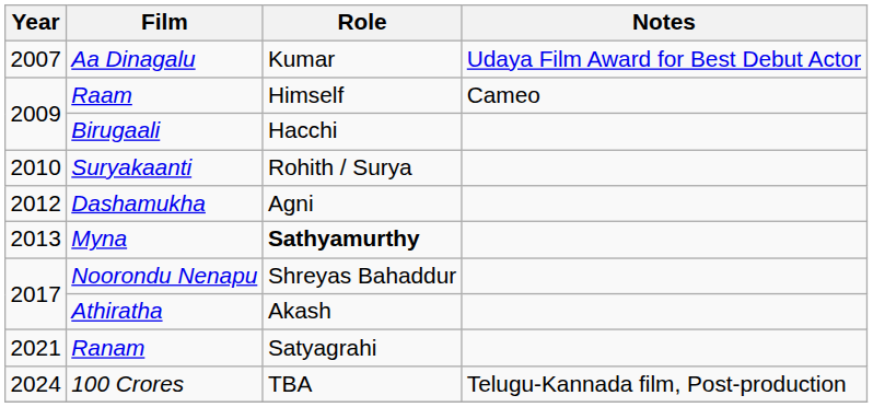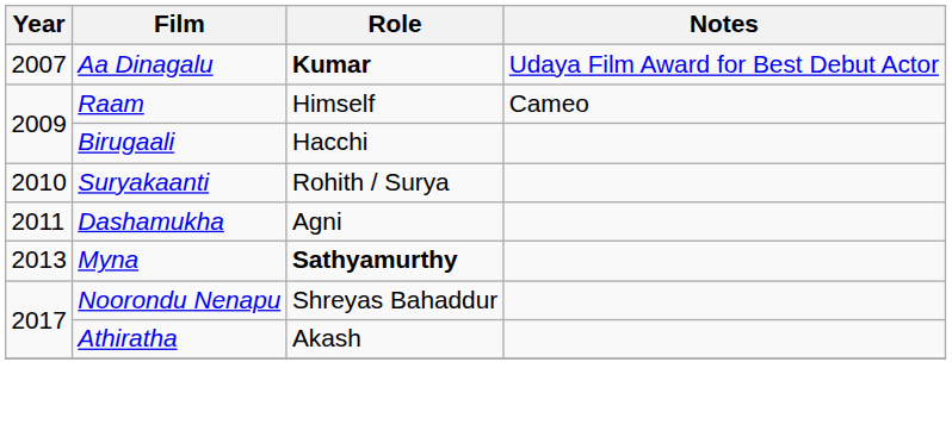 <table class="wikitable sortable">
 <tr>
 <th>Year</th>
 <th>Film</th>
 <th>Role</th>
 <th>Notes</th>
 </tr>
 <tr>
 <td>2007</td>
 <td><em><a href='#'>Aa Dinagalu</a></em></td>
-<td>Kumar</td>
+<td><strong>Kumar</strong></td>
 <td><a href='#'>Udaya Film Award for Best Debut Actor</a></td>
 </tr>
 <tr>
 <td rowspan="2">2009</td>
 <td><em><a href='#'>Raam</a></em></td>
 <td>Himself</td>
 <td>Cameo</td>
 </tr>
 <tr>
 <td><em><a href='#'>Birugaali</a></em></td>
 <td>Hacchi</td>
 <td></td>
 </tr>
 <tr>
 <td>2010</td>
 <td><em><a href='#'>Suryakaanti</a></em></td>
 <td>Rohith / Surya</td>
 <td></td>
 </tr>
 <tr>
-<td>2012</td>
+<td>2011</td>
 <td><em><a href='#'>Dashamukha</a></em></td>
 <td>Agni</td>
 <td></td>
 </tr>
 <tr>
 <td>2013</td>
 <td><em><a href='#'>Myna</a></em></td>
 <td><strong>Sathyamurthy</strong></td>
 <td></td>
 </tr>
 <tr>
 <td rowspan="2">2017</td>
 <td><em><a href='#'>Noorondu Nenapu</a></em></td>
 <td>Shreyas Bahaddur</td>
 <td></td>
 </tr>
 <tr>
 <td><em><a href='#'>Athiratha</a></em></td>
 <td>Akash</td>
 <td></td>
 </tr>
 <tr>
-<td>2021</td>
-<td><em><a href='#'>Ranam</a></em></td>
-<td>Satyagrahi</td>
-<td></td>
-</tr>
-<tr>
-<td>2024</td>
-<td><em>100 Crores</em></td>
-<td>TBA</td>
-<td>Telugu-Kannada film, Post-production</td>
-</tr>
-<tr>
 </tr>
 </table>
